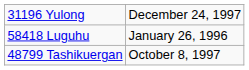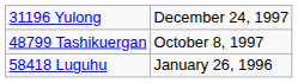 <table class="wikitable floatleft" style="font-size: 0.9em;">
 <tr>
 <td><a href='#'>31196 Yulong</a></td>
 <td>December 24, 1997</td>
 </tr>
 <tr>
+<td><a href='#'>48799 Tashikuergan</a></td>
+<td>October 8, 1997</td>
+</tr>
+<tr>
 <td><a href='#'>58418 Luguhu</a></td>
 <td>January 26, 1996</td>
 </tr>
-<tr>
-<td><a href='#'>48799 Tashikuergan</a></td>
-<td>October 8, 1997</td>
-</tr>
 </table>
